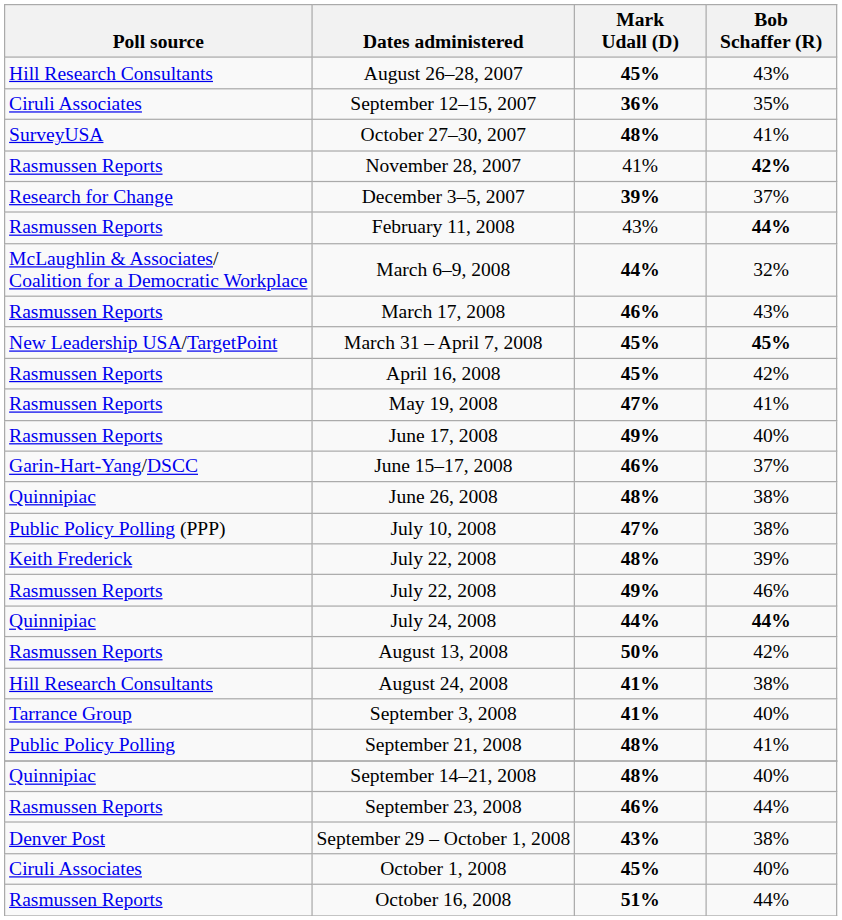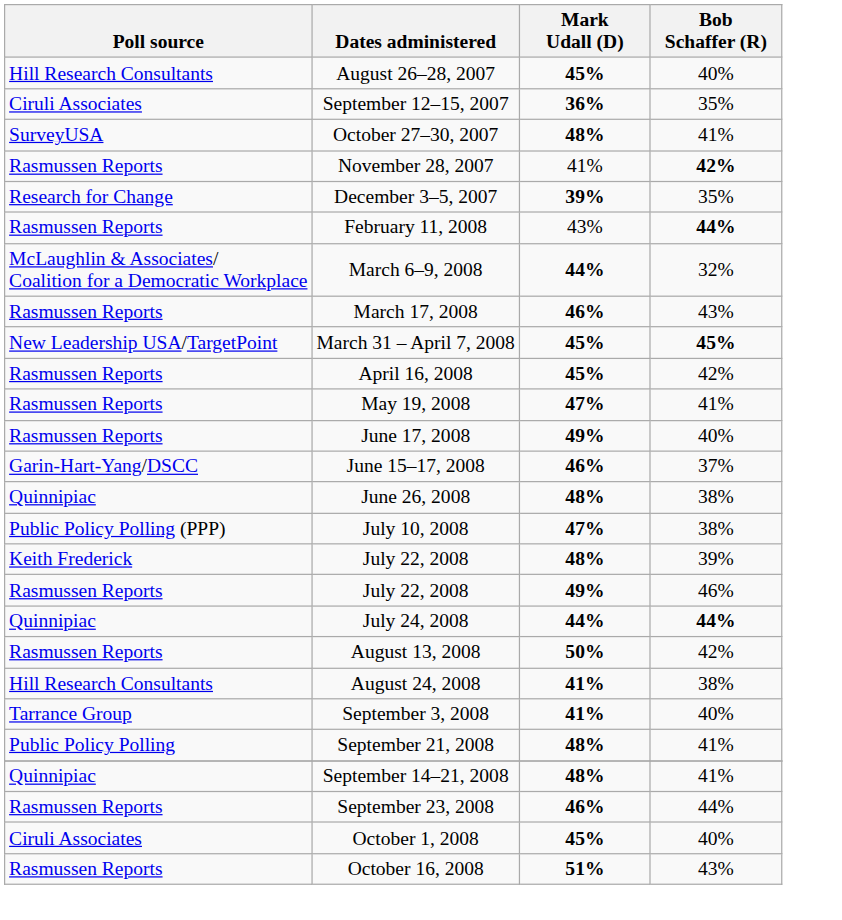 <table class="wikitable" style="text-align:center">
 <tr valign=bottom>
 <th>Poll source</th>
 <th>Dates administered</th>
 <th style="width:100px;">Mark<br>Udall (D)</th>
 <th style="width:100px;">Bob<br>Schaffer (R)</th>
 </tr>
 <tr>
 <td align=left><a href='#'>Hill Research Consultants</a></td>
 <td>August 26–28, 2007</td>
 <td><strong>45%</strong></td>
-<td>43%</td>
+<td>40%</td>
 </tr>
 <tr>
 <td align=left><a href='#'>Ciruli Associates</a></td>
 <td>September 12–15, 2007</td>
 <td><strong>36%</strong></td>
 <td>35%</td>
 </tr>
 <tr>
 <td align=left><a href='#'>SurveyUSA</a></td>
 <td>October 27–30, 2007</td>
 <td><strong>48%</strong></td>
 <td>41%</td>
 </tr>
 <tr>
 <td align=left><a href='#'>Rasmussen Reports</a></td>
 <td>November 28, 2007</td>
 <td>41%</td>
 <td><strong>42%</strong></td>
 </tr>
 <tr>
 <td align=left><a href='#'>Research for Change</a></td>
 <td>December 3–5, 2007</td>
 <td><strong>39%</strong></td>
-<td>37%</td>
+<td>35%</td>
 </tr>
 <tr>
 <td align=left><a href='#'>Rasmussen Reports</a></td>
 <td>February 11, 2008</td>
 <td>43%</td>
 <td><strong>44%</strong></td>
 </tr>
 <tr>
 <td align=left><a href='#'>McLaughlin & Associates</a>/<a href='#'><br>Coalition for a Democratic Workplace</a></td>
 <td>March 6–9, 2008</td>
 <td><strong>44%</strong></td>
 <td>32%</td>
 </tr>
 <tr>
 <td align=left><a href='#'>Rasmussen Reports</a></td>
 <td>March 17, 2008</td>
 <td><strong>46%</strong></td>
 <td>43%</td>
 </tr>
 <tr>
 <td align=left><a href='#'>New Leadership USA</a>/<a href='#'>TargetPoint</a></td>
 <td>March 31 – April 7, 2008</td>
 <td><strong>45%</strong></td>
 <td><strong>45%</strong></td>
 </tr>
 <tr>
 <td align=left><a href='#'>Rasmussen Reports</a></td>
 <td>April 16, 2008</td>
 <td><strong>45%</strong></td>
 <td>42%</td>
 </tr>
 <tr>
 <td align=left><a href='#'>Rasmussen Reports</a></td>
 <td>May 19, 2008</td>
 <td><strong>47%</strong></td>
 <td>41%</td>
 </tr>
 <tr>
 <td align=left><a href='#'>Rasmussen Reports</a></td>
 <td>June 17, 2008</td>
 <td><strong>49%</strong></td>
 <td>40%</td>
 </tr>
 <tr>
 <td align=left><a href='#'>Garin-Hart-Yang</a>/<a href='#'>DSCC</a></td>
 <td>June 15–17, 2008</td>
 <td><strong>46%</strong></td>
 <td>37%</td>
 </tr>
 <tr>
 <td align=left><a href='#'>Quinnipiac</a></td>
 <td>June 26, 2008</td>
 <td><strong>48%</strong></td>
 <td>38%</td>
 </tr>
 <tr>
 <td align=left><a href='#'>Public Policy Polling</a> (PPP)</td>
 <td>July 10, 2008</td>
 <td><strong>47%</strong></td>
 <td>38%</td>
 </tr>
 <tr>
 <td align=left><a href='#'>Keith Frederick</a></td>
 <td>July 22, 2008</td>
 <td><strong>48%</strong></td>
 <td>39%</td>
 </tr>
 <tr>
 <td align=left><a href='#'>Rasmussen Reports</a></td>
 <td>July 22, 2008</td>
 <td><strong>49%</strong></td>
 <td>46%</td>
 </tr>
 <tr>
 <td align=left><a href='#'>Quinnipiac</a></td>
 <td>July 24, 2008</td>
 <td><strong>44%</strong></td>
 <td><strong>44%</strong></td>
 </tr>
 <tr>
 <td align=left><a href='#'>Rasmussen Reports</a></td>
 <td>August 13, 2008</td>
 <td><strong>50%</strong></td>
 <td>42%</td>
 </tr>
 <tr>
 <td align=left><a href='#'>Hill Research Consultants</a></td>
 <td>August 24, 2008</td>
 <td><strong>41%</strong></td>
 <td>38%</td>
 </tr>
 <tr>
 <td align=left><a href='#'>Tarrance Group</a></td>
 <td>September 3, 2008</td>
 <td><strong>41%</strong></td>
 <td>40%</td>
 </tr>
 <tr>
 <td align=left><a href='#'>Public Policy Polling</a></td>
 <td>September 21, 2008</td>
 <td><strong>48%</strong></td>
 <td>41%</td>
 </tr>
 <tr>
 </tr>
 <tr>
 <td align=left><a href='#'>Quinnipiac</a></td>
 <td>September 14–21, 2008</td>
 <td><strong>48%</strong></td>
-<td>40%</td>
+<td>41%</td>
 </tr>
 <tr>
 <td align=left><a href='#'>Rasmussen Reports</a></td>
 <td>September 23, 2008</td>
 <td><strong>46%</strong></td>
 <td>44%</td>
-</tr>
-<tr>
-<td align=left><a href='#'>Denver Post</a></td>
-<td>September 29 – October 1, 2008</td>
-<td><strong>43%</strong></td>
-<td>38%</td>
 </tr>
 <tr>
 <td align=left><a href='#'>Ciruli Associates</a></td>
 <td>October 1, 2008</td>
 <td><strong>45%</strong></td>
 <td>40%</td>
 </tr>
 <tr>
 <td align=left><a href='#'>Rasmussen Reports</a></td>
 <td>October 16, 2008</td>
 <td><strong>51%</strong></td>
-<td>44%</td>
+<td>43%</td>
 </tr>
 </table>
